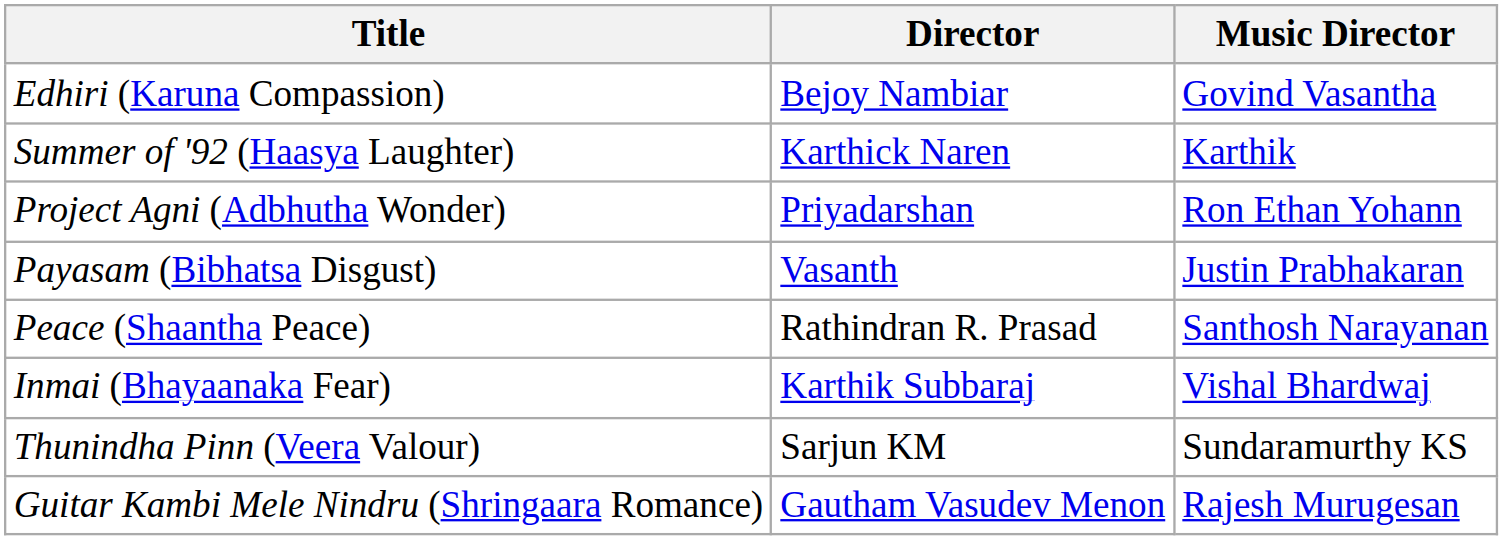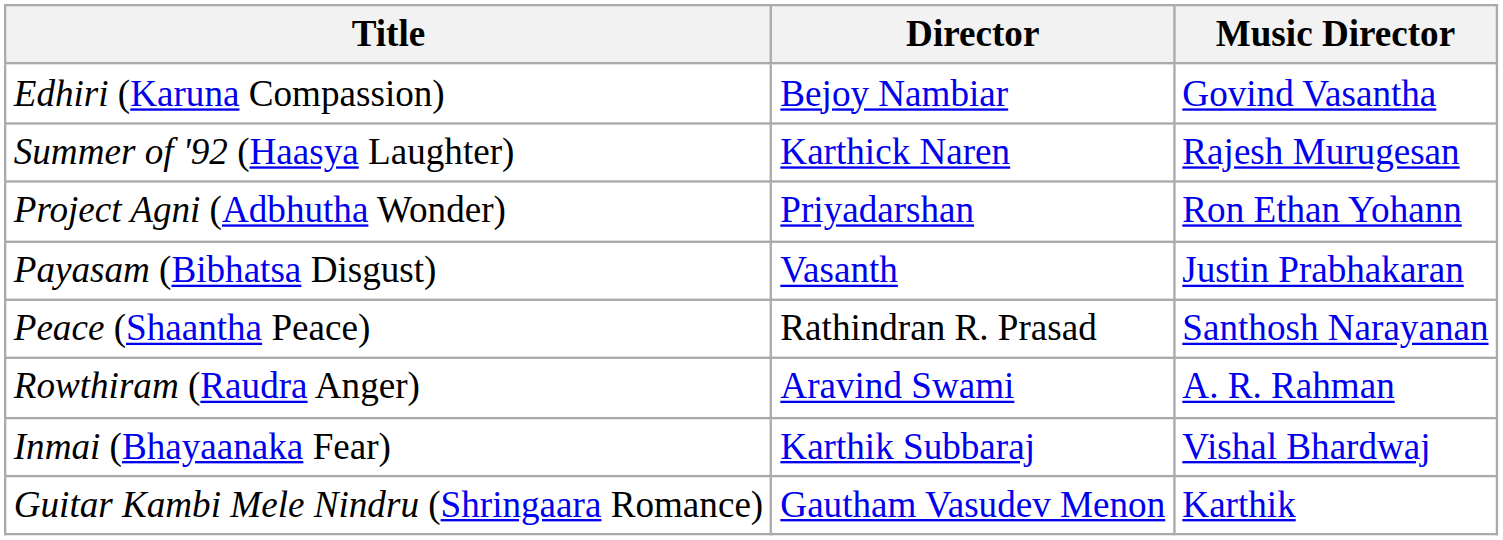 <table class="wikitable" style="background:#ffffff;">
 <tr>
 <th>Title</th>
 <th>Director</th>
 <th>Music Director</th>
 </tr>
 <tr>
 <td><em>Edhiri</em> (<a href='#'>Karuna</a>  Compassion)</td>
 <td><a href='#'>Bejoy Nambiar</a></td>
 <td><a href='#'>Govind Vasantha</a></td>
 </tr>
 <tr>
 <td><em>Summer of '92</em> (<a href='#'>Haasya</a>  Laughter)</td>
 <td><a href='#'>Karthick Naren</a></td>
-<td><a href='#'>Karthik</a></td>
+<td><a href='#'>Rajesh Murugesan</a></td>
 </tr>
 <tr>
 <td><em>Project Agni</em> (<a href='#'>Adbhutha</a>  Wonder)</td>
 <td><a href='#'>Priyadarshan</a></td>
 <td><a href='#'>Ron Ethan Yohann</a></td>
 </tr>
 <tr>
 <td><em>Payasam</em> (<a href='#'>Bibhatsa</a>  Disgust)</td>
 <td><a href='#'>Vasanth</a></td>
 <td><a href='#'>Justin Prabhakaran</a></td>
 </tr>
 <tr>
 <td><em>Peace</em> (<a href='#'>Shaantha</a>  Peace)</td>
 <td>Rathindran R. Prasad</td>
 <td><a href='#'>Santhosh Narayanan</a></td>
 </tr>
 <tr>
+<td><em>Rowthiram</em> (<a href='#'>Raudra</a>  Anger)</td>
+<td><a href='#'>Aravind Swami</a></td>
+<td><a href='#'>A. R. Rahman</a></td>
+</tr>
+<tr>
 <td><em>Inmai</em> (<a href='#'>Bhayaanaka</a>  Fear)</td>
 <td><a href='#'>Karthik Subbaraj</a></td>
 <td><a href='#'>Vishal Bhardwaj</a></td>
 </tr>
 <tr>
-<td><em>Thunindha Pinn</em> (<a href='#'>Veera</a>  Valour)</td>
-<td>Sarjun KM</td>
-<td>Sundaramurthy KS</td>
-</tr>
-<tr>
 <td><em>Guitar Kambi Mele Nindru</em> (<a href='#'>Shringaara</a>  Romance)</td>
 <td><a href='#'>Gautham Vasudev Menon</a></td>
-<td><a href='#'>Rajesh Murugesan</a></td>
+<td><a href='#'>Karthik</a></td>
 </tr>
 </table>
